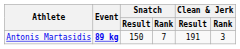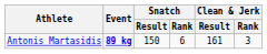 <table class="wikitable" style="font-size:90%">
 <tr>
 <th rowspan="2">Athlete</th>
 <th rowspan="2">Event</th>
 <th colspan="2">Snatch</th>
 <th colspan="2">Clean & Jerk</th>
 </tr>
 <tr>
 <th>Result</th>
 <th>Rank</th>
 <th>Result</th>
 <th>Rank</th>
 </tr>
 <tr align=center>
 <td align=left><a href='#'>Antonis Martasidis</a></td>
 <td align=left><strong><a href='#'>89 kg</a></strong></td>
 <td>150</td>
-<td>7</td>
-<td>191</td>
+<td>6</td>
+<td>161</td>
 <td>3</td>
 </tr>
 </table>
